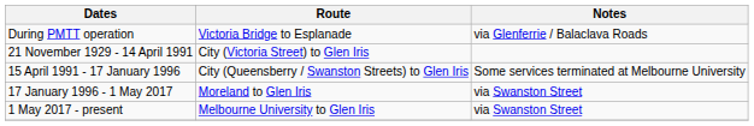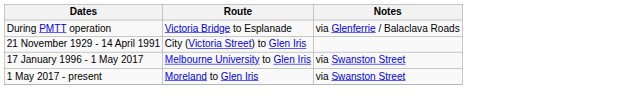 <table class="wikitable sortable">
 <tr>
 <th>Dates</th>
 <th>Route</th>
 <th>Notes</th>
 </tr>
 <tr>
 <td>During <a href='#'>PMTT</a> operation</td>
 <td><a href='#'>Victoria Bridge</a> to Esplanade</td>
 <td>via <a href='#'>Glenferrie</a> / Balaclava Roads</td>
 </tr>
 <tr>
 <td>21 November 1929 - 14 April 1991</td>
 <td>City (<a href='#'>Victoria Street</a>) to <a href='#'>Glen Iris</a></td>
 <td></td>
 </tr>
 <tr>
-<td>15 April 1991 - 17 January 1996</td>
-<td>City (Queensberry / <a href='#'>Swanston</a> Streets) to <a href='#'>Glen Iris</a></td>
-<td>Some services terminated at Melbourne University</td>
-</tr>
-<tr>
 <td>17 January 1996 - 1 May 2017</td>
-<td><a href='#'>Moreland</a> to <a href='#'>Glen Iris</a></td>
+<td><a href='#'>Melbourne University</a> to <a href='#'>Glen Iris</a></td>
 <td>via <a href='#'>Swanston Street</a></td>
 </tr>
 <tr>
 <td>1 May 2017 - present</td>
-<td><a href='#'>Melbourne University</a> to <a href='#'>Glen Iris</a></td>
+<td><a href='#'>Moreland</a> to <a href='#'>Glen Iris</a></td>
 <td>via <a href='#'>Swanston Street</a></td>
 </tr>
 <tr>
 </tr>
 </table>
